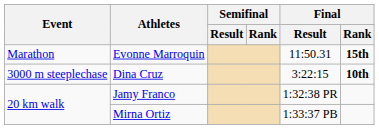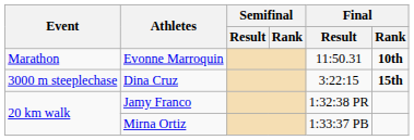 <table class="wikitable" border="1" style="font-size:90%">
 <tr>
 <th rowspan=2>Event</th>
 <th rowspan=2>Athletes</th>
 <th colspan=2>Semifinal</th>
 <th colspan=2>Final</th>
 </tr>
 <tr>
 <th>Result</th>
 <th>Rank</th>
 <th>Result</th>
 <th>Rank</th>
 </tr>
 <tr>
 <td><a href='#'>Marathon</a></td>
 <td><a href='#'>Evonne Marroquin</a></td>
 <td align=center bgcolor=wheat colspan=2></td>
 <td align=center>11:50.31</td>
-<td align=center><strong>15th</strong></td>
+<td align=center><strong>10th</strong></td>
 </tr>
 <tr>
 <td><a href='#'>3000 m steeplechase</a></td>
 <td><a href='#'>Dina Cruz</a></td>
 <td align=center colspan=2 bgcolor=wheat></td>
 <td align=center>3:22:15</td>
-<td align=center><strong>10th</strong></td>
+<td align=center><strong>15th</strong></td>
 </tr>
 <tr>
 <td rowspan=2><a href='#'>20 km walk</a></td>
 <td><a href='#'>Jamy Franco</a></td>
 <td align=center bgcolor=wheat colspan=2></td>
 <td align=center>1:32:38 PR</td>
 <td align=center></td>
 </tr>
 <tr>
 <td><a href='#'>Mirna Ortiz</a></td>
 <td align=center colspan=2 bgcolor=wheat></td>
 <td align=center>1:33:37 PB</td>
 <td align=center></td>
 </tr>
 </table>
